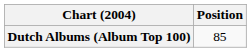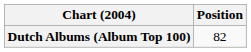 <table class="wikitable plainrowheaders" style="text-align:center">
 <tr>
 <th scope="col">Chart (2004)</th>
 <th scope="col">Position</th>
 </tr>
 <tr>
 <th scope="row">Dutch Albums (Album Top 100)</th>
-<td>85</td>
+<td>82</td>
 </tr>
 </table>
